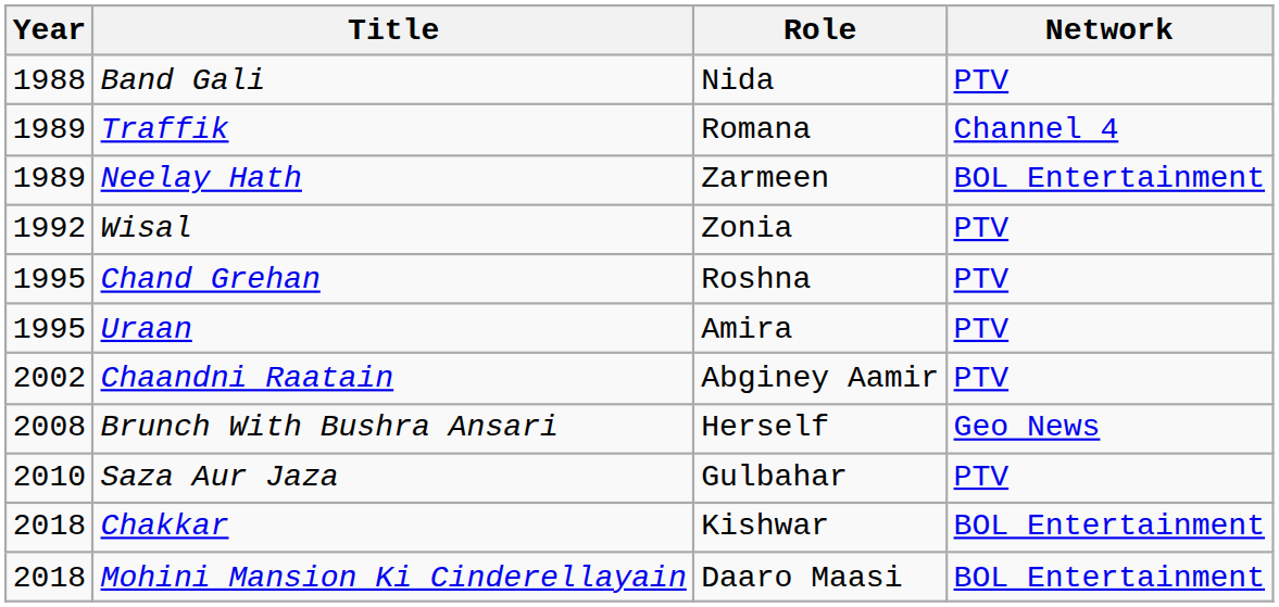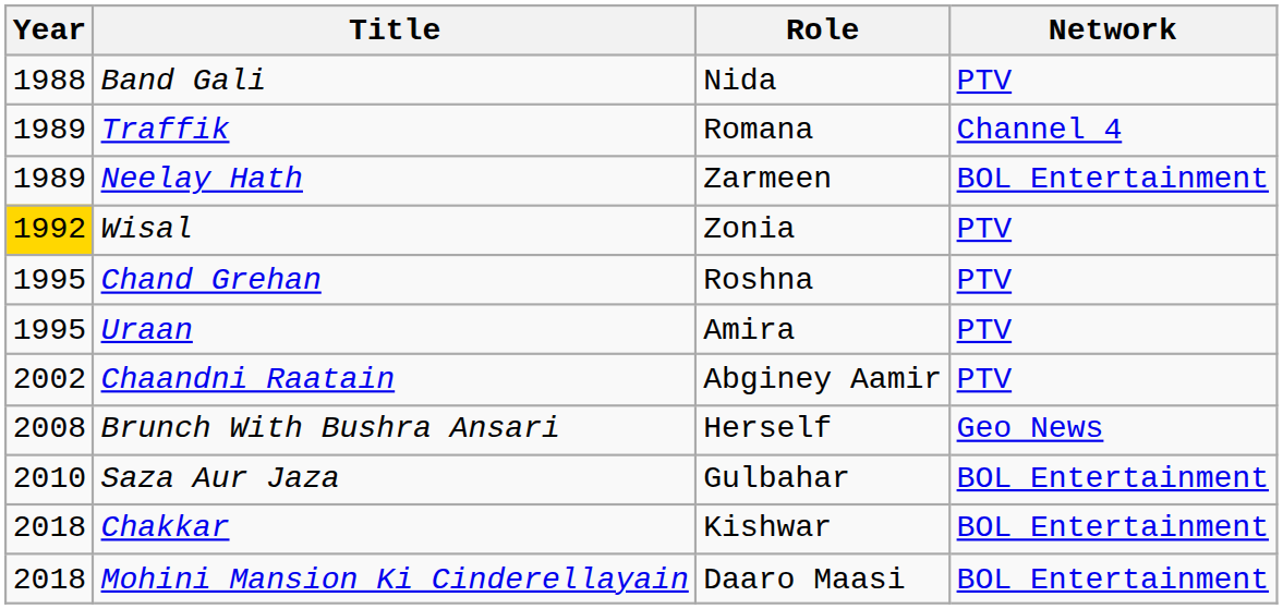 <table class="wikitable sortable plainrowheaders">
 <tr style="text-align:center;">
 <th scope="col">Year</th>
 <th scope="col">Title</th>
 <th scope="col">Role</th>
 <th scope="col">Network</th>
 </tr>
 <tr>
 <td>1988</td>
 <td><em>Band Gali</em></td>
 <td>Nida</td>
 <td><a href='#'>PTV</a></td>
 </tr>
 <tr>
 <td>1989</td>
 <td><em><a href='#'>Traffik</a></em></td>
 <td>Romana</td>
 <td><a href='#'>Channel 4</a></td>
 </tr>
 <tr>
 <td>1989</td>
 <td><em><a href='#'>Neelay Hath</a></em></td>
 <td>Zarmeen</td>
 <td><a href='#'>BOL Entertainment</a></td>
 </tr>
 <tr>
-<td>1992</td>
+<td style="background: gold;">1992</td>
 <td><em>Wisal</em></td>
 <td>Zonia</td>
 <td><a href='#'>PTV</a></td>
 </tr>
 <tr>
 <td>1995</td>
 <td><em><a href='#'>Chand Grehan</a></em></td>
 <td>Roshna</td>
 <td><a href='#'>PTV</a></td>
 </tr>
 <tr>
 <td>1995</td>
 <td><em><a href='#'>Uraan</a></em></td>
 <td>Amira</td>
 <td><a href='#'>PTV</a></td>
 </tr>
 <tr>
 <td>2002</td>
 <td><em><a href='#'>Chaandni Raatain</a></em></td>
 <td>Abginey Aamir</td>
 <td><a href='#'>PTV</a></td>
 </tr>
 <tr>
 <td>2008</td>
 <td><em>Brunch With Bushra Ansari</em></td>
 <td>Herself</td>
 <td><a href='#'>Geo News</a></td>
 </tr>
 <tr>
 <td>2010</td>
 <td><em>Saza Aur Jaza</em></td>
 <td>Gulbahar</td>
-<td><a href='#'>PTV</a></td>
+<td><a href='#'>BOL Entertainment</a></td>
 </tr>
 <tr>
 <td>2018</td>
 <td><em><a href='#'>Chakkar</a></em></td>
 <td>Kishwar</td>
 <td><a href='#'>BOL Entertainment</a></td>
 </tr>
 <tr>
 <td>2018</td>
 <td><em><a href='#'>Mohini Mansion Ki Cinderellayain</a></em></td>
 <td>Daaro Maasi</td>
 <td><a href='#'>BOL Entertainment</a></td>
 </tr>
 </table>
